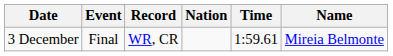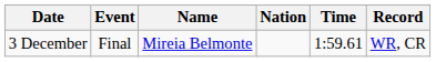 <table class=wikitable style=text-align:center>
 <tr>
 <th>Date</th>
 <th>Event</th>
-<th>Record</th>
+<th>Name</th>
 <th>Nation</th>
 <th>Time</th>
-<th>Name</th>
+<th>Record</th>
 </tr>
 <tr>
 <td>3 December</td>
 <td>Final</td>
-<td><a href='#'>WR</a>, CR</td>
+<td align=left><a href='#'>Mireia Belmonte</a></td>
 <td align=left></td>
 <td>1:59.61</td>
-<td align=left><a href='#'>Mireia Belmonte</a></td>
+<td><a href='#'>WR</a>, CR</td>
 </tr>
 </table>
